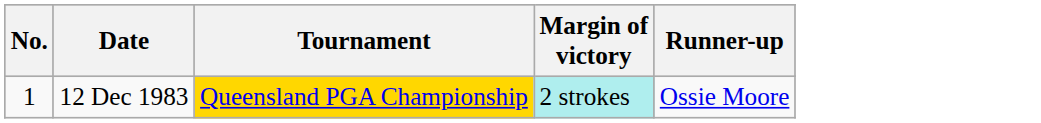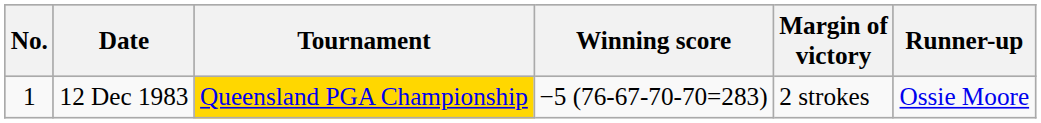 <table class="wikitable" style="font-size:95%;">
 <tr>
 <th>No.</th>
 <th>Date</th>
 <th>Tournament</th>
+<th>Winning score</th>
 <th>Margin of<br>victory</th>
 <th>Runner-up</th>
 </tr>
 <tr>
 <td align=center>1</td>
 <td align=right>12 Dec 1983</td>
 <td style="background: gold;"><a href='#'>Queensland PGA Championship</a></td>
-<td style="background: paleturquoise;">2 strokes</td>
+<td>−5 (76-67-70-70=283)</td>
+<td>2 strokes</td>
 <td> <a href='#'>Ossie Moore</a></td>
 </tr>
 </table>
